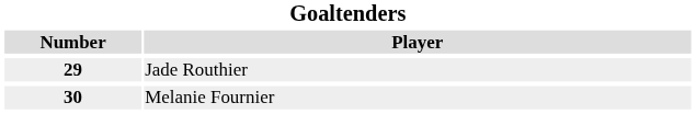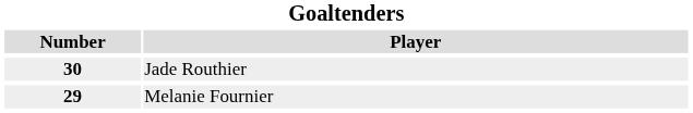 <table>
 <tr>
 <th colspan=4><big>Goaltenders</big></th>
 </tr>
 <tr bgcolor="#dddddd">
 <th width=10%>Number</th>
 <th width=40%>Player</th>
 </tr>
 <tr>
 </tr>
 <tr bgcolor="#eeeeee">
-<td align=center><strong>29</strong></td>
+<td align=center><strong>30</strong></td>
 <td>Jade Routhier</td>
 </tr>
 <tr>
 </tr>
 <tr bgcolor="#eeeeee">
-<td align=center><strong>30</strong></td>
+<td align=center><strong>29</strong></td>
 <td>Melanie Fournier</td>
 </tr>
 </table>
